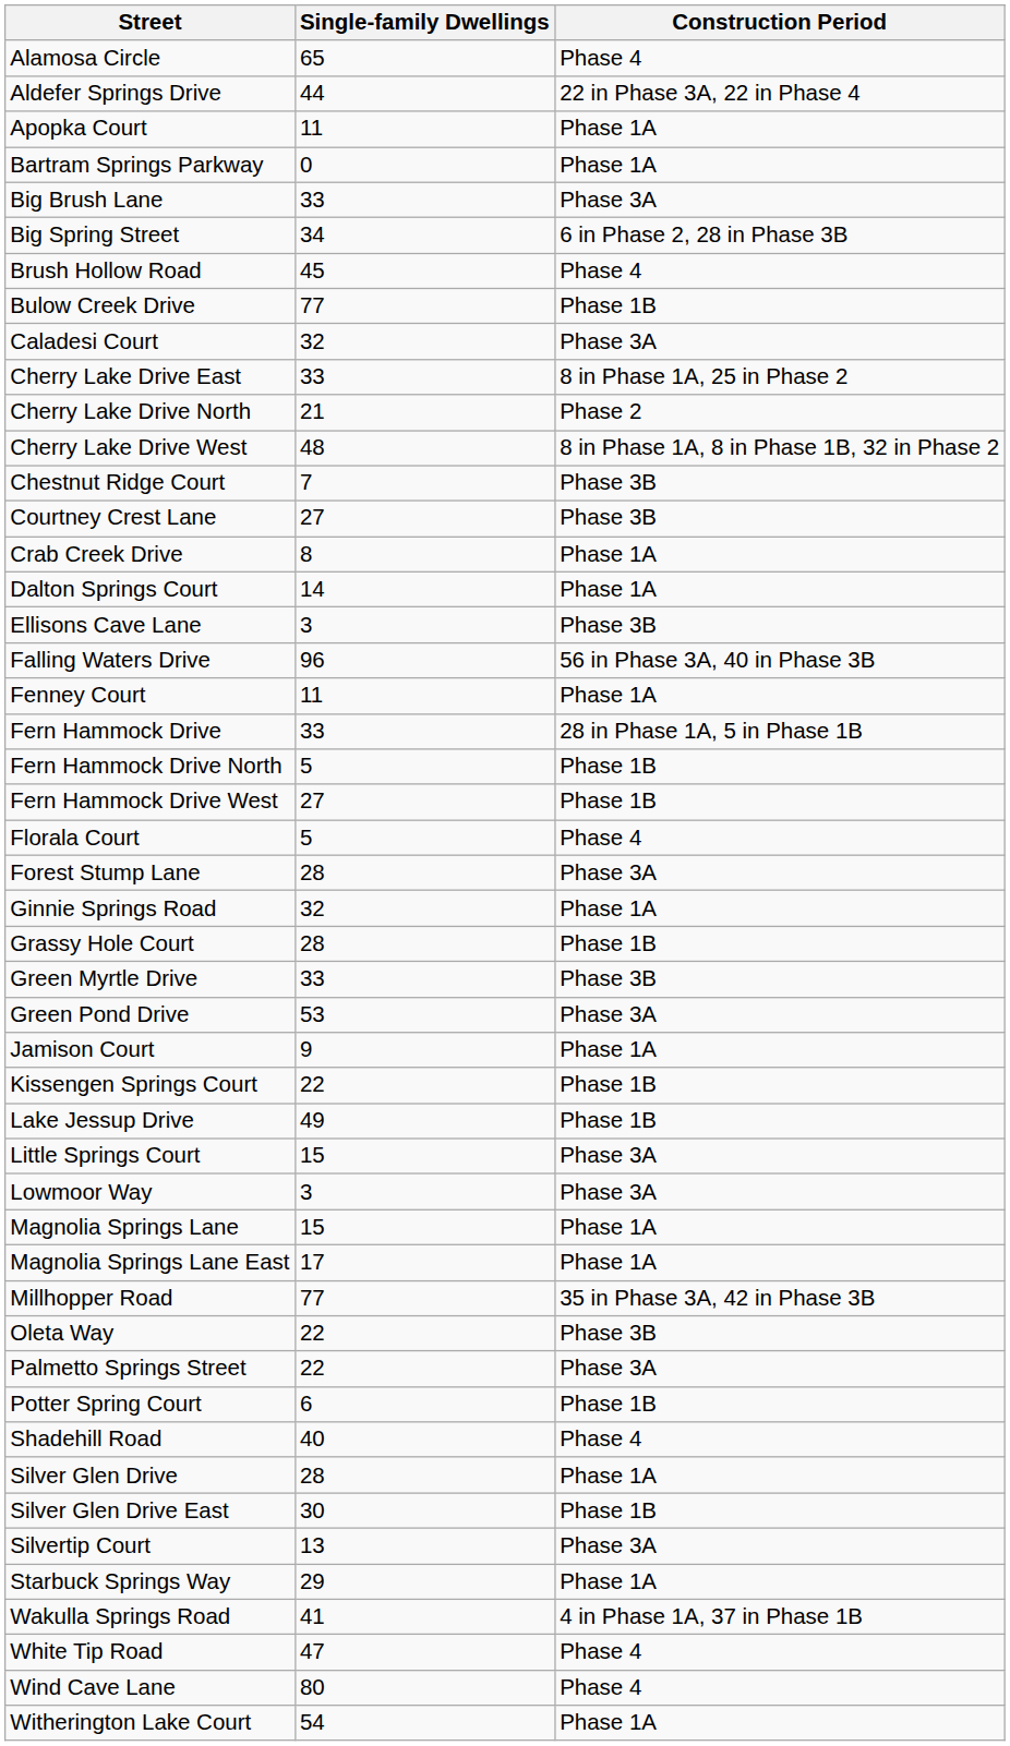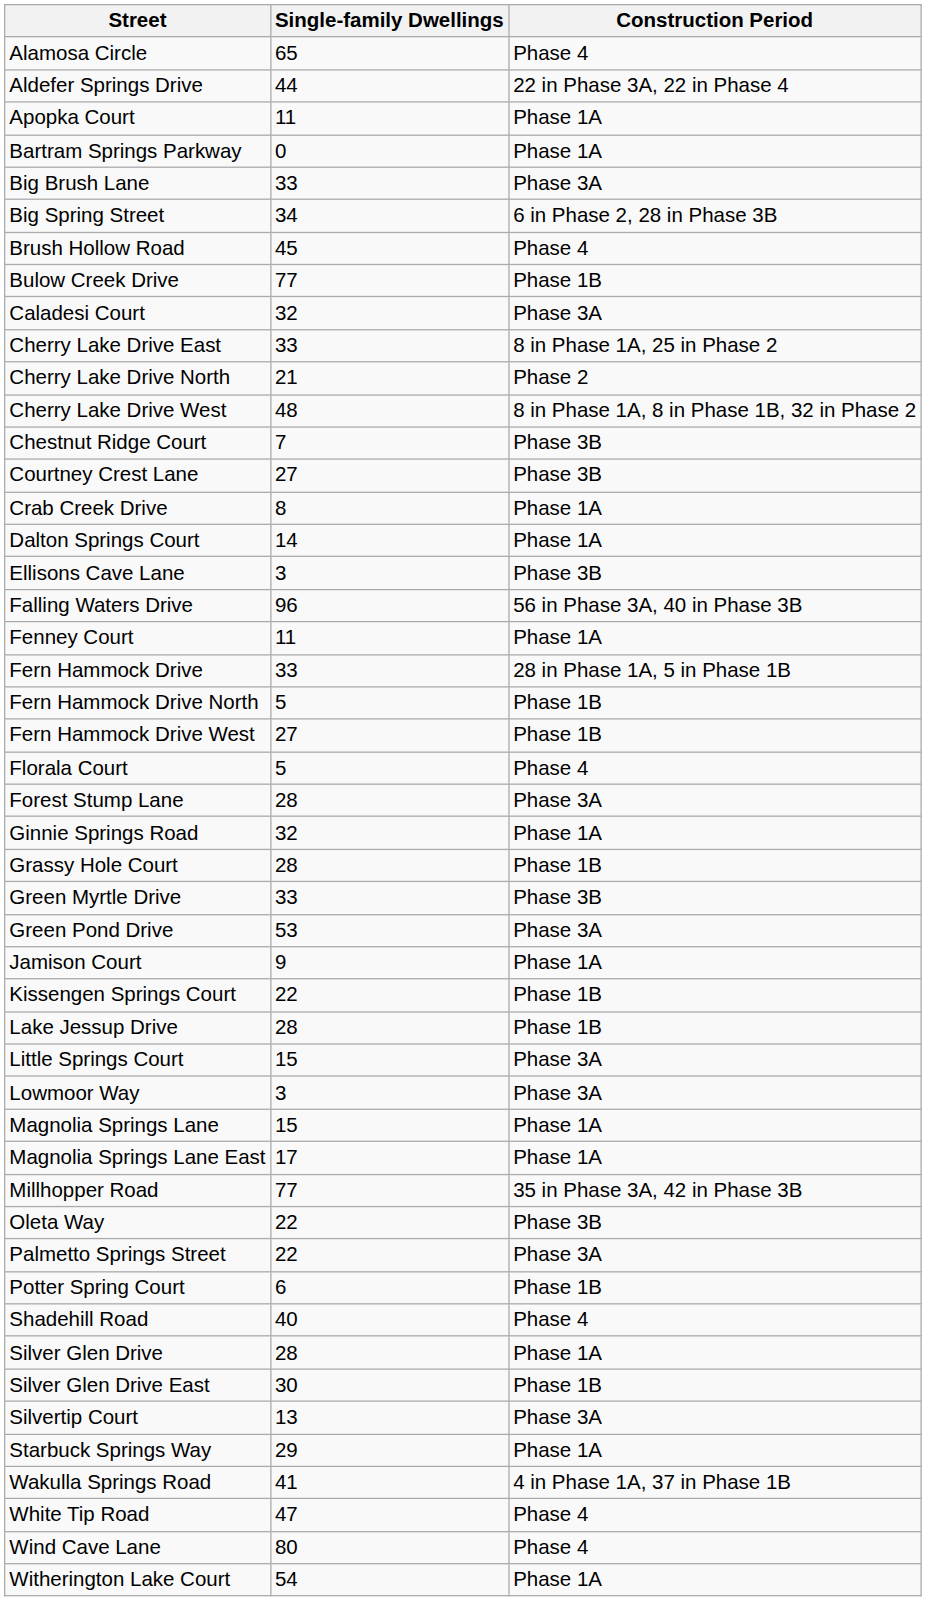 <table class="wikitable sortable" border="1">
 <tr>
 <th>Street</th>
 <th>Single-family Dwellings</th>
 <th class="unsortable">Construction Period</th>
 </tr>
 <tr>
 <td>Alamosa Circle</td>
 <td>65</td>
 <td>Phase 4</td>
 </tr>
 <tr>
 <td>Aldefer Springs Drive</td>
 <td>44</td>
 <td>22 in Phase 3A, 22 in Phase 4</td>
 </tr>
 <tr>
 <td>Apopka Court</td>
 <td>11</td>
 <td>Phase 1A</td>
 </tr>
 <tr>
 <td>Bartram Springs Parkway</td>
 <td>0</td>
 <td>Phase 1A</td>
 </tr>
 <tr>
 <td>Big Brush Lane</td>
 <td>33</td>
 <td>Phase 3A</td>
 </tr>
 <tr>
 <td>Big Spring Street</td>
 <td>34</td>
 <td>6 in Phase 2, 28 in Phase 3B</td>
 </tr>
 <tr>
 <td>Brush Hollow Road</td>
 <td>45</td>
 <td>Phase 4</td>
 </tr>
 <tr>
 <td>Bulow Creek Drive</td>
 <td>77</td>
 <td>Phase 1B</td>
 </tr>
 <tr>
 <td>Caladesi Court</td>
 <td>32</td>
 <td>Phase 3A</td>
 </tr>
 <tr>
 <td>Cherry Lake Drive East</td>
 <td>33</td>
 <td>8 in Phase 1A, 25 in Phase 2</td>
 </tr>
 <tr>
 <td>Cherry Lake Drive North</td>
 <td>21</td>
 <td>Phase 2</td>
 </tr>
 <tr>
 <td>Cherry Lake Drive West</td>
 <td>48</td>
 <td>8 in Phase 1A, 8 in Phase 1B, 32 in Phase 2</td>
 </tr>
 <tr>
 <td>Chestnut Ridge Court</td>
 <td>7</td>
 <td>Phase 3B</td>
 </tr>
 <tr>
 <td>Courtney Crest Lane</td>
 <td>27</td>
 <td>Phase 3B</td>
 </tr>
 <tr>
 <td>Crab Creek Drive</td>
 <td>8</td>
 <td>Phase 1A</td>
 </tr>
 <tr>
 <td>Dalton Springs Court</td>
 <td>14</td>
 <td>Phase 1A</td>
 </tr>
 <tr>
 <td>Ellisons Cave Lane</td>
 <td>3</td>
 <td>Phase 3B</td>
 </tr>
 <tr>
 <td>Falling Waters Drive</td>
 <td>96</td>
 <td>56 in Phase 3A, 40 in Phase 3B</td>
 </tr>
 <tr>
 <td>Fenney Court</td>
 <td>11</td>
 <td>Phase 1A</td>
 </tr>
 <tr>
 <td>Fern Hammock Drive</td>
 <td>33</td>
 <td>28 in Phase 1A, 5 in Phase 1B</td>
 </tr>
 <tr>
 <td>Fern Hammock Drive North</td>
 <td>5</td>
 <td>Phase 1B</td>
 </tr>
 <tr>
 <td>Fern Hammock Drive West</td>
 <td>27</td>
 <td>Phase 1B</td>
 </tr>
 <tr>
 <td>Florala Court</td>
 <td>5</td>
 <td>Phase 4</td>
 </tr>
 <tr>
 <td>Forest Stump Lane</td>
 <td>28</td>
 <td>Phase 3A</td>
 </tr>
 <tr>
 <td>Ginnie Springs Road</td>
 <td>32</td>
 <td>Phase 1A</td>
 </tr>
 <tr>
 <td>Grassy Hole Court</td>
 <td>28</td>
 <td>Phase 1B</td>
 </tr>
 <tr>
 <td>Green Myrtle Drive</td>
 <td>33</td>
 <td>Phase 3B</td>
 </tr>
 <tr>
 <td>Green Pond Drive</td>
 <td>53</td>
 <td>Phase 3A</td>
 </tr>
 <tr>
 <td>Jamison Court</td>
 <td>9</td>
 <td>Phase 1A</td>
 </tr>
 <tr>
 <td>Kissengen Springs Court</td>
 <td>22</td>
 <td>Phase 1B</td>
 </tr>
 <tr>
 <td>Lake Jessup Drive</td>
-<td>49</td>
+<td>28</td>
 <td>Phase 1B</td>
 </tr>
 <tr>
 <td>Little Springs Court</td>
 <td>15</td>
 <td>Phase 3A</td>
 </tr>
 <tr>
 <td>Lowmoor Way</td>
 <td>3</td>
 <td>Phase 3A</td>
 </tr>
 <tr>
 <td>Magnolia Springs Lane</td>
 <td>15</td>
 <td>Phase 1A</td>
 </tr>
 <tr>
 <td>Magnolia Springs Lane East</td>
 <td>17</td>
 <td>Phase 1A</td>
 </tr>
 <tr>
 <td>Millhopper Road</td>
 <td>77</td>
 <td>35 in Phase 3A, 42 in Phase 3B</td>
 </tr>
 <tr>
 <td>Oleta Way</td>
 <td>22</td>
 <td>Phase 3B</td>
 </tr>
 <tr>
 <td>Palmetto Springs Street</td>
 <td>22</td>
 <td>Phase 3A</td>
 </tr>
 <tr>
 <td>Potter Spring Court</td>
 <td>6</td>
 <td>Phase 1B</td>
 </tr>
 <tr>
 <td>Shadehill Road</td>
 <td>40</td>
 <td>Phase 4</td>
 </tr>
 <tr>
 <td>Silver Glen Drive</td>
 <td>28</td>
 <td>Phase 1A</td>
 </tr>
 <tr>
 <td>Silver Glen Drive East</td>
 <td>30</td>
 <td>Phase 1B</td>
 </tr>
 <tr>
 <td>Silvertip Court</td>
 <td>13</td>
 <td>Phase 3A</td>
 </tr>
 <tr>
 <td>Starbuck Springs Way</td>
 <td>29</td>
 <td>Phase 1A</td>
 </tr>
 <tr>
 <td>Wakulla Springs Road</td>
 <td>41</td>
 <td>4 in Phase 1A, 37 in Phase 1B</td>
 </tr>
 <tr>
 <td>White Tip Road</td>
 <td>47</td>
 <td>Phase 4</td>
 </tr>
 <tr>
 <td>Wind Cave Lane</td>
 <td>80</td>
 <td>Phase 4</td>
 </tr>
 <tr>
 <td>Witherington Lake Court</td>
 <td>54</td>
 <td>Phase 1A</td>
 </tr>
 </table>
